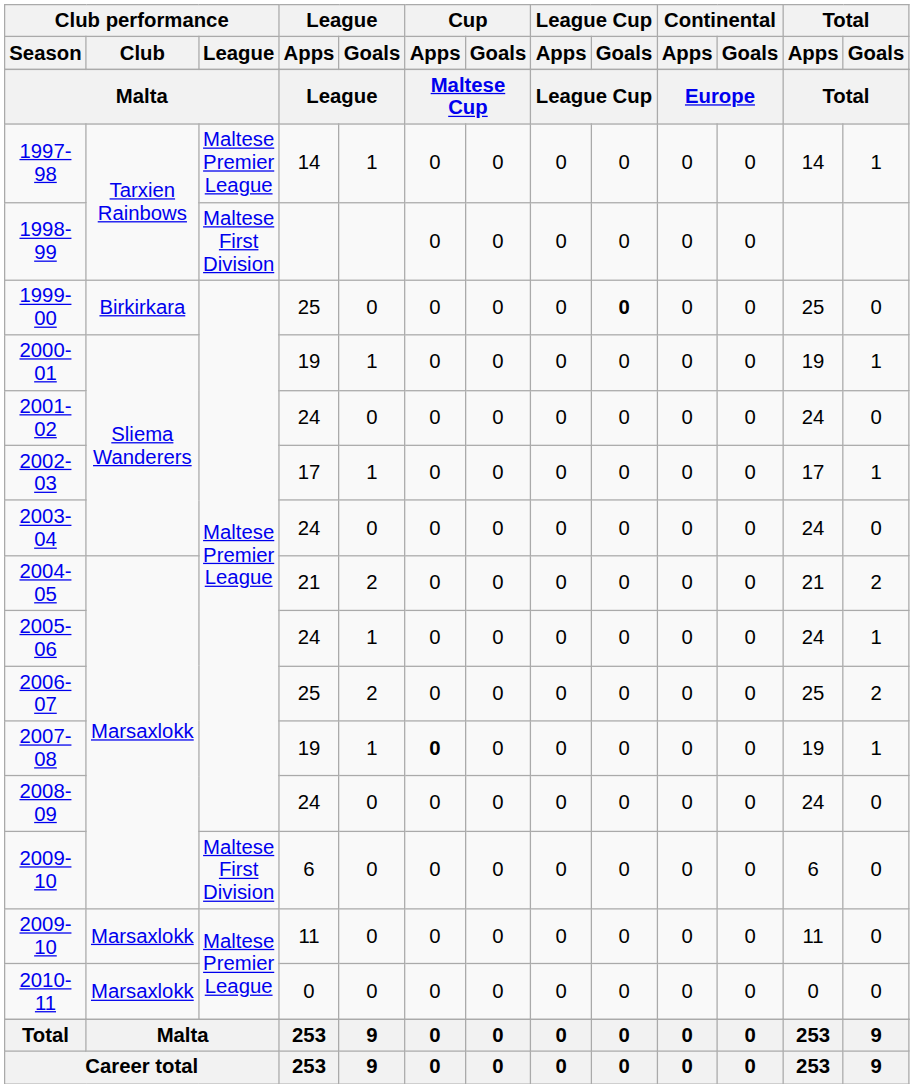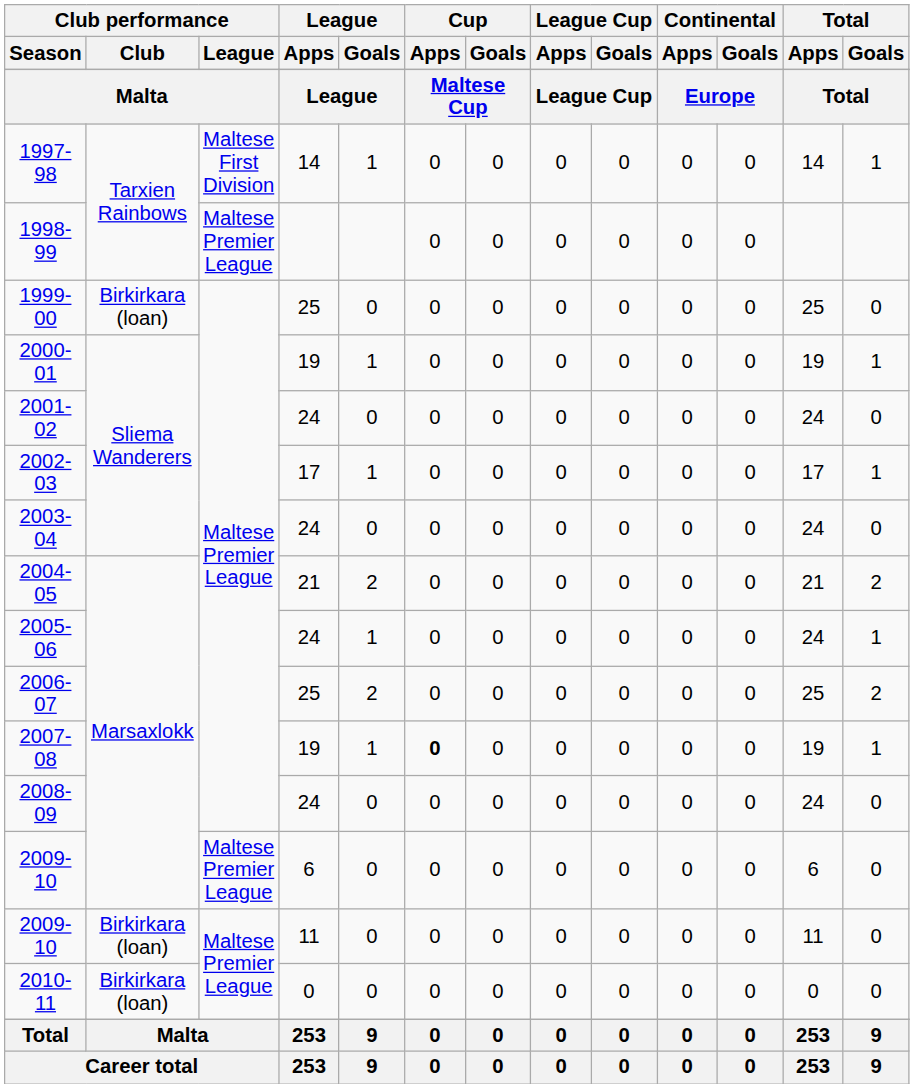 <table class="wikitable" style="text-align:center">
 <tr>
 <th colspan=3>Club performance</th>
 <th colspan=2>League</th>
 <th colspan=2>Cup</th>
 <th colspan=2>League Cup</th>
 <th colspan=2>Continental</th>
 <th colspan=2>Total</th>
 </tr>
 <tr>
 <th>Season</th>
 <th>Club</th>
 <th>League</th>
 <th>Apps</th>
 <th>Goals</th>
 <th>Apps</th>
 <th>Goals</th>
 <th>Apps</th>
 <th>Goals</th>
 <th>Apps</th>
 <th>Goals</th>
 <th>Apps</th>
 <th>Goals</th>
 </tr>
 <tr>
 </tr>
 <tr>
 <th colspan=3>Malta</th>
 <th colspan=2>League</th>
 <th colspan=2><a href='#'>Maltese Cup</a></th>
 <th colspan=2>League Cup</th>
 <th colspan=2><a href='#'>Europe</a></th>
 <th colspan=2>Total</th>
 </tr>
 <tr>
 <td><a href='#'>1997-98</a></td>
 <td rowspan="2"><a href='#'>Tarxien Rainbows</a></td>
-<td rowspan="1"><a href='#'>Maltese Premier League</a></td>
+<td rowspan="1"><a href='#'>Maltese First Division</a></td>
 <td>14</td>
 <td>1</td>
 <td>0</td>
 <td>0</td>
 <td>0</td>
 <td>0</td>
 <td>0</td>
 <td>0</td>
 <td>14</td>
 <td>1</td>
 </tr>
 <tr>
 <td><a href='#'>1998-99</a></td>
-<td rowspan="1"><a href='#'>Maltese First Division</a></td>
+<td rowspan="1"><a href='#'>Maltese Premier League</a></td>
 <td></td>
 <td></td>
 <td>0</td>
 <td>0</td>
 <td>0</td>
 <td>0</td>
 <td>0</td>
 <td>0</td>
 <td></td>
 <td></td>
 </tr>
 <tr>
 <td><a href='#'>1999-00</a></td>
-<td rowspan="1"><a href='#'>Birkirkara</a></td>
+<td rowspan="1"><a href='#'>Birkirkara</a> (loan)</td>
 <td rowspan="10"><a href='#'>Maltese Premier League</a></td>
 <td>25</td>
 <td>0</td>
 <td>0</td>
 <td>0</td>
 <td>0</td>
-<td><strong>0</strong></td>
+<td>0</td>
 <td>0</td>
 <td>0</td>
 <td>25</td>
 <td>0</td>
 </tr>
 <tr>
 <td><a href='#'>2000-01</a></td>
 <td rowspan="4"><a href='#'>Sliema Wanderers</a></td>
 <td>19</td>
 <td>1</td>
 <td>0</td>
 <td>0</td>
 <td>0</td>
 <td>0</td>
 <td>0</td>
 <td>0</td>
 <td>19</td>
 <td>1</td>
 </tr>
 <tr>
 <td><a href='#'>2001-02</a></td>
 <td>24</td>
 <td>0</td>
 <td>0</td>
 <td>0</td>
 <td>0</td>
 <td>0</td>
 <td>0</td>
 <td>0</td>
 <td>24</td>
 <td>0</td>
 </tr>
 <tr>
 <td><a href='#'>2002-03</a></td>
 <td>17</td>
 <td>1</td>
 <td>0</td>
 <td>0</td>
 <td>0</td>
 <td>0</td>
 <td>0</td>
 <td>0</td>
 <td>17</td>
 <td>1</td>
 </tr>
 <tr>
 <td><a href='#'>2003-04</a></td>
 <td>24</td>
 <td>0</td>
 <td>0</td>
 <td>0</td>
 <td>0</td>
 <td>0</td>
 <td>0</td>
 <td>0</td>
 <td>24</td>
 <td>0</td>
 </tr>
 <tr>
 <td><a href='#'>2004-05</a></td>
 <td rowspan="6"><a href='#'>Marsaxlokk</a></td>
 <td>21</td>
 <td>2</td>
 <td>0</td>
 <td>0</td>
 <td>0</td>
 <td>0</td>
 <td>0</td>
 <td>0</td>
 <td>21</td>
 <td>2</td>
 </tr>
 <tr>
 <td><a href='#'>2005-06</a></td>
 <td>24</td>
 <td>1</td>
 <td>0</td>
 <td>0</td>
 <td>0</td>
 <td>0</td>
 <td>0</td>
 <td>0</td>
 <td>24</td>
 <td>1</td>
 </tr>
 <tr>
 <td><a href='#'>2006-07</a></td>
 <td>25</td>
 <td>2</td>
 <td>0</td>
 <td>0</td>
 <td>0</td>
 <td>0</td>
 <td>0</td>
 <td>0</td>
 <td>25</td>
 <td>2</td>
 </tr>
 <tr>
 <td><a href='#'>2007-08</a></td>
 <td>19</td>
 <td>1</td>
 <td><strong>0</strong></td>
 <td>0</td>
 <td>0</td>
 <td>0</td>
 <td>0</td>
 <td>0</td>
 <td>19</td>
 <td>1</td>
 </tr>
 <tr>
 <td><a href='#'>2008-09</a></td>
 <td>24</td>
 <td>0</td>
 <td>0</td>
 <td>0</td>
 <td>0</td>
 <td>0</td>
 <td>0</td>
 <td>0</td>
 <td>24</td>
 <td>0</td>
 </tr>
 <tr>
 <td><a href='#'>2009-10</a></td>
-<td rowspan="1"><a href='#'>Maltese First Division</a></td>
+<td rowspan="1"><a href='#'>Maltese Premier League</a></td>
 <td>6</td>
 <td>0</td>
 <td>0</td>
 <td>0</td>
 <td>0</td>
 <td>0</td>
 <td>0</td>
 <td>0</td>
 <td>6</td>
 <td>0</td>
 </tr>
 <tr>
 <td><a href='#'>2009-10</a></td>
-<td rowspan="1"><a href='#'>Marsaxlokk</a></td>
+<td rowspan="1"><a href='#'>Birkirkara</a> (loan)</td>
 <td rowspan="2"><a href='#'>Maltese Premier League</a></td>
 <td>11</td>
 <td>0</td>
 <td>0</td>
 <td>0</td>
 <td>0</td>
 <td>0</td>
 <td>0</td>
 <td>0</td>
 <td>11</td>
 <td>0</td>
 </tr>
 <tr>
 <td><a href='#'>2010-11</a></td>
-<td rowspan="1"><a href='#'>Marsaxlokk</a></td>
+<td rowspan="1"><a href='#'>Birkirkara</a> (loan)</td>
 <td>0</td>
 <td>0</td>
 <td>0</td>
 <td>0</td>
 <td>0</td>
 <td>0</td>
 <td>0</td>
 <td>0</td>
 <td>0</td>
 <td>0</td>
 </tr>
 <tr>
 </tr>
 <tr>
 <th rowspan=1>Total</th>
 <th colspan=2>Malta</th>
 <th>253</th>
 <th>9</th>
 <th>0</th>
 <th>0</th>
 <th>0</th>
 <th>0</th>
 <th>0</th>
 <th>0</th>
 <th>253</th>
 <th>9</th>
 </tr>
 <tr>
 <th colspan=3>Career total</th>
 <th>253</th>
 <th>9</th>
 <th>0</th>
 <th>0</th>
 <th>0</th>
 <th>0</th>
 <th>0</th>
 <th>0</th>
 <th>253</th>
 <th>9</th>
 </tr>
 </table>
